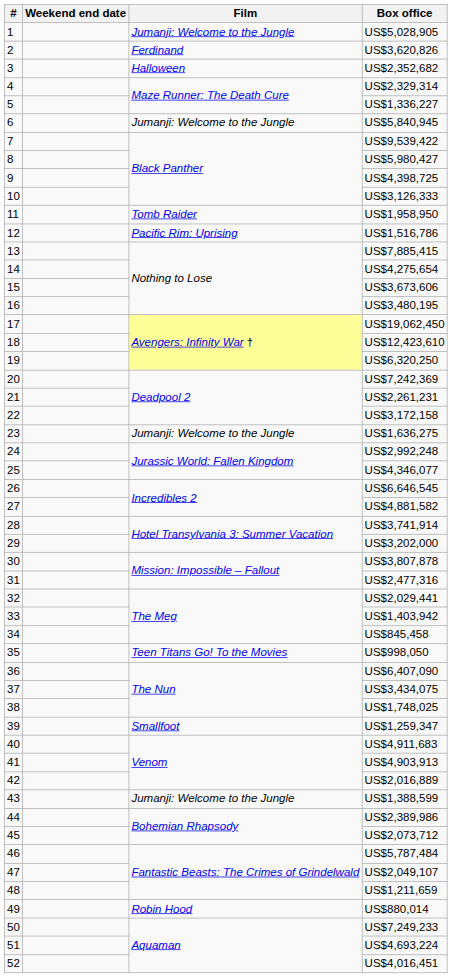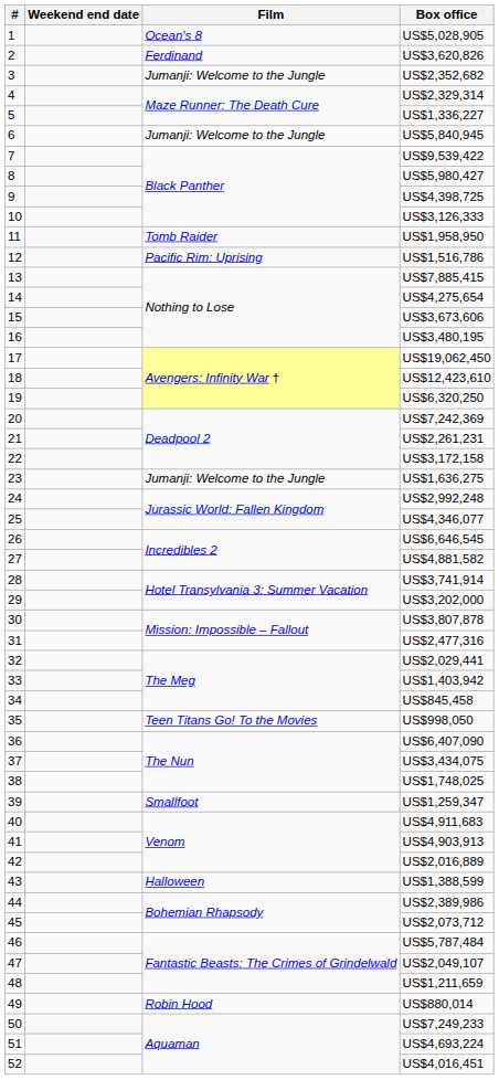 <table class="wikitable sortable">
 <tr>
 <th abbr="Week">#</th>
 <th abbr="Date">Weekend end date</th>
 <th>Film</th>
 <th>Box office</th>
 </tr>
 <tr>
 <td>1</td>
 <td></td>
-<td><em><a href='#'>Jumanji: Welcome to the Jungle</a></em></td>
+<td><em><a href='#'>Ocean's 8</a></em></td>
 <td>US$5,028,905</td>
 </tr>
 <tr>
 <td>2</td>
 <td></td>
 <td><em><a href='#'>Ferdinand</a></em></td>
 <td>US$3,620,826</td>
 </tr>
 <tr>
 <td>3</td>
 <td></td>
-<td><em><a href='#'>Halloween</a></em></td>
+<td><em>Jumanji: Welcome to the Jungle</em></td>
 <td>US$2,352,682</td>
 </tr>
 <tr>
 <td>4</td>
 <td></td>
 <td rowspan="2"><em><a href='#'>Maze Runner: The Death Cure</a></em></td>
 <td>US$2,329,314</td>
 </tr>
 <tr>
 <td>5</td>
 <td></td>
 <td>US$1,336,227</td>
 </tr>
 <tr>
 <td>6</td>
 <td></td>
 <td><em>Jumanji: Welcome to the Jungle</em></td>
 <td>US$5,840,945</td>
 </tr>
 <tr>
 <td>7</td>
 <td></td>
 <td rowspan="4"><em><a href='#'>Black Panther</a></em></td>
 <td>US$9,539,422</td>
 </tr>
 <tr>
 <td>8</td>
 <td></td>
 <td>US$5,980,427</td>
 </tr>
 <tr>
 <td>9</td>
 <td></td>
 <td>US$4,398,725</td>
 </tr>
 <tr>
 <td>10</td>
 <td></td>
 <td>US$3,126,333</td>
 </tr>
 <tr>
 <td>11</td>
 <td></td>
 <td><em><a href='#'>Tomb Raider</a></em></td>
 <td>US$1,958,950</td>
 </tr>
 <tr>
 <td>12</td>
 <td></td>
 <td><em><a href='#'>Pacific Rim: Uprising</a></em></td>
 <td>US$1,516,786</td>
 </tr>
 <tr>
 <td>13</td>
 <td></td>
 <td rowspan="4"><em>Nothing to Lose</em></td>
 <td>US$7,885,415</td>
 </tr>
 <tr>
 <td>14</td>
 <td></td>
 <td>US$4,275,654</td>
 </tr>
 <tr>
 <td>15</td>
 <td></td>
 <td>US$3,673,606</td>
 </tr>
 <tr>
 <td>16</td>
 <td></td>
 <td>US$3,480,195</td>
 </tr>
 <tr>
 <td>17</td>
 <td></td>
 <td rowspan="3" style="background-color:#FFFF99"><em><a href='#'>Avengers: Infinity War</a></em> †</td>
 <td>US$19,062,450</td>
 </tr>
 <tr>
 <td>18</td>
 <td></td>
 <td>US$12,423,610</td>
 </tr>
 <tr>
 <td>19</td>
 <td></td>
 <td>US$6,320,250</td>
 </tr>
 <tr>
 <td>20</td>
 <td></td>
 <td rowspan="3"><em><a href='#'>Deadpool 2</a></em></td>
 <td>US$7,242,369</td>
 </tr>
 <tr>
 <td>21</td>
 <td></td>
 <td>US$2,261,231</td>
 </tr>
 <tr>
 <td>22</td>
 <td></td>
 <td>US$3,172,158</td>
 </tr>
 <tr>
 <td>23</td>
 <td></td>
 <td><em>Jumanji: Welcome to the Jungle</em></td>
 <td>US$1,636,275</td>
 </tr>
 <tr>
 <td>24</td>
 <td></td>
 <td rowspan="2"><em><a href='#'>Jurassic World: Fallen Kingdom</a></em></td>
 <td>US$2,992,248</td>
 </tr>
 <tr>
 <td>25</td>
 <td></td>
 <td>US$4,346,077</td>
 </tr>
 <tr>
 <td>26</td>
 <td></td>
 <td rowspan="2"><em><a href='#'>Incredibles 2</a></em></td>
 <td>US$6,646,545</td>
 </tr>
 <tr>
 <td>27</td>
 <td></td>
 <td>US$4,881,582</td>
 </tr>
 <tr>
 <td>28</td>
 <td></td>
 <td rowspan="2"><em><a href='#'>Hotel Transylvania 3: Summer Vacation</a></em></td>
 <td>US$3,741,914</td>
 </tr>
 <tr>
 <td>29</td>
 <td></td>
 <td>US$3,202,000</td>
 </tr>
 <tr>
 <td>30</td>
 <td></td>
 <td rowspan="2"><em><a href='#'>Mission: Impossible – Fallout</a></em></td>
 <td>US$3,807,878</td>
 </tr>
 <tr>
 <td>31</td>
 <td></td>
 <td>US$2,477,316</td>
 </tr>
 <tr>
 <td>32</td>
 <td></td>
 <td rowspan="3"><em><a href='#'>The Meg</a></em></td>
 <td>US$2,029,441</td>
 </tr>
 <tr>
 <td>33</td>
 <td></td>
 <td>US$1,403,942</td>
 </tr>
 <tr>
 <td>34</td>
 <td></td>
 <td>US$845,458</td>
 </tr>
 <tr>
 <td>35</td>
 <td></td>
 <td><em><a href='#'>Teen Titans Go! To the Movies</a></em></td>
 <td>US$998,050</td>
 </tr>
 <tr>
 <td>36</td>
 <td></td>
 <td rowspan="3"><em><a href='#'>The Nun</a></em></td>
 <td>US$6,407,090</td>
 </tr>
 <tr>
 <td>37</td>
 <td></td>
 <td>US$3,434,075</td>
 </tr>
 <tr>
 <td>38</td>
 <td></td>
 <td>US$1,748,025</td>
 </tr>
 <tr>
 <td>39</td>
 <td></td>
 <td><em><a href='#'>Smallfoot</a></em></td>
 <td>US$1,259,347</td>
 </tr>
 <tr>
 <td>40</td>
 <td></td>
 <td rowspan="3"><em><a href='#'>Venom</a></em></td>
 <td>US$4,911,683</td>
 </tr>
 <tr>
 <td>41</td>
 <td></td>
 <td>US$4,903,913</td>
 </tr>
 <tr>
 <td>42</td>
 <td></td>
 <td>US$2,016,889</td>
 </tr>
 <tr>
 <td>43</td>
 <td></td>
-<td><em>Jumanji: Welcome to the Jungle</em></td>
+<td><em><a href='#'>Halloween</a></em></td>
 <td>US$1,388,599</td>
 </tr>
 <tr>
 <td>44</td>
 <td></td>
 <td rowspan="2"><em><a href='#'>Bohemian Rhapsody</a></em></td>
 <td>US$2,389,986</td>
 </tr>
 <tr>
 <td>45</td>
 <td></td>
 <td>US$2,073,712</td>
 </tr>
 <tr>
 <td>46</td>
 <td></td>
 <td rowspan="3"><em><a href='#'>Fantastic Beasts: The Crimes of Grindelwald</a></em></td>
 <td>US$5,787,484</td>
 </tr>
 <tr>
 <td>47</td>
 <td></td>
 <td>US$2,049,107</td>
 </tr>
 <tr>
 <td>48</td>
 <td></td>
 <td>US$1,211,659</td>
 </tr>
 <tr>
 <td>49</td>
 <td></td>
 <td><em><a href='#'>Robin Hood</a></em></td>
 <td>US$880,014</td>
 </tr>
 <tr>
 <td>50</td>
 <td></td>
 <td rowspan="3"><em><a href='#'>Aquaman</a></em></td>
 <td>US$7,249,233</td>
 </tr>
 <tr>
 <td>51</td>
 <td></td>
 <td>US$4,693,224</td>
 </tr>
 <tr>
 <td>52</td>
 <td></td>
 <td>US$4,016,451</td>
 </tr>
 </table>
